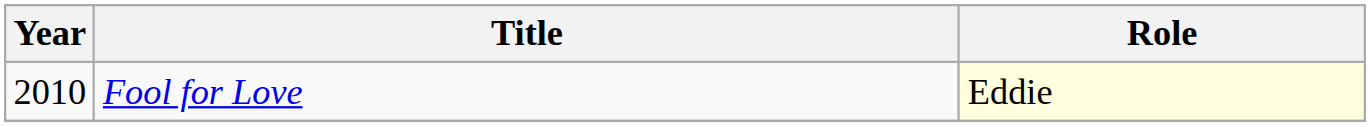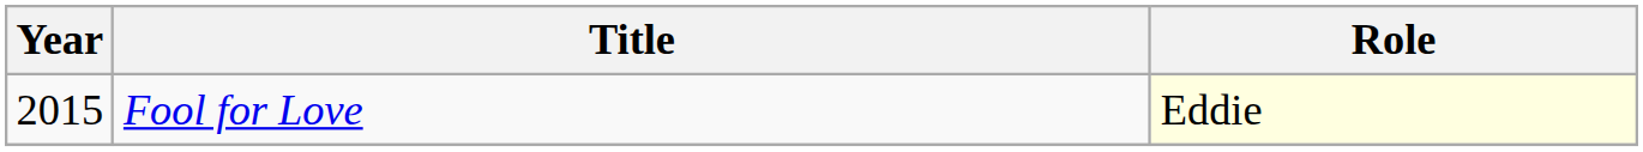 <table class="wikitable" style="width:600px">
 <tr>
 <th width=10>Year</th>
 <th>Title</th>
 <th>Role</th>
 </tr>
 <tr>
-<td>2010</td>
+<td>2015</td>
 <td><em><a href='#'>Fool for Love</a></em></td>
 <td style="background: lightyellow;">Eddie</td>
 </tr>
 <tr>
 </tr>
 </table>
